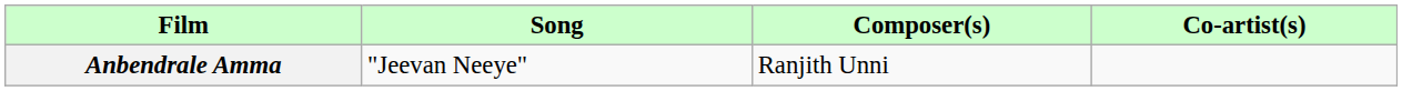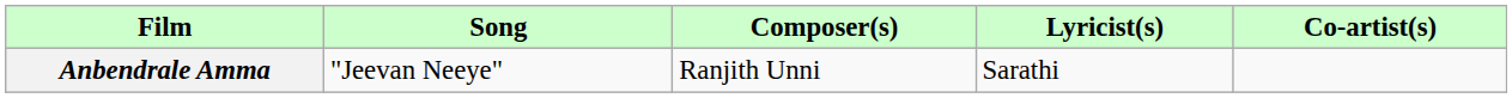 <table class="wikitable plainrowheaders" width="100%" textcolor:#000;">
 <tr style="background:#cfc; text-align:center;">
 <td scope="col" width=21%><strong>Film</strong></td>
 <td scope="col" width=23%><strong>Song</strong></td>
 <td scope="col" width=20%><strong>Composer(s)</strong></td>
+<td scope="col" width=17%><strong>Lyricist(s)</strong></td>
 <td scope="col" width=18%><strong>Co-artist(s)</strong></td>
 </tr>
 <tr>
 <th scope="row"><em>Anbendrale Amma</em></th>
 <td>"Jeevan Neeye"</td>
 <td>Ranjith Unni</td>
+<td>Sarathi</td>
 <td></td>
 </tr>
 </table>
